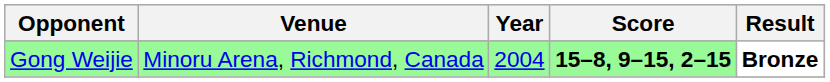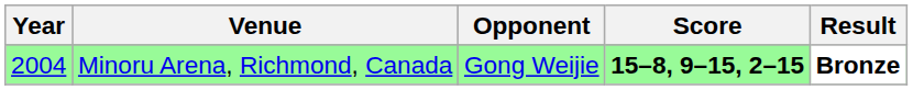 <table class="sortable wikitable" style="font-size: 90%;">
 <tr>
+<th>Year</th>
+<th>Venue</th>
 <th>Opponent</th>
-<th>Venue</th>
-<th>Year</th>
 <th>Score</th>
 <th>Result</th>
 </tr>
 <tr style="background:#98FB98">
+<td align="center"><a href='#'>2004</a></td>
+<td align="left"><a href='#'>Minoru Arena</a>, <a href='#'>Richmond</a>, <a href='#'>Canada</a></td>
 <td align="left"> <a href='#'>Gong Weijie</a></td>
-<td align="left"><a href='#'>Minoru Arena</a>, <a href='#'>Richmond</a>, <a href='#'>Canada</a></td>
-<td align="center"><a href='#'>2004</a></td>
 <td align="left"><strong>15–8, 9–15, 2–15</strong></td>
 <td style="text-align:left; background:white"> <strong>Bronze</strong></td>
 </tr>
 </table>
